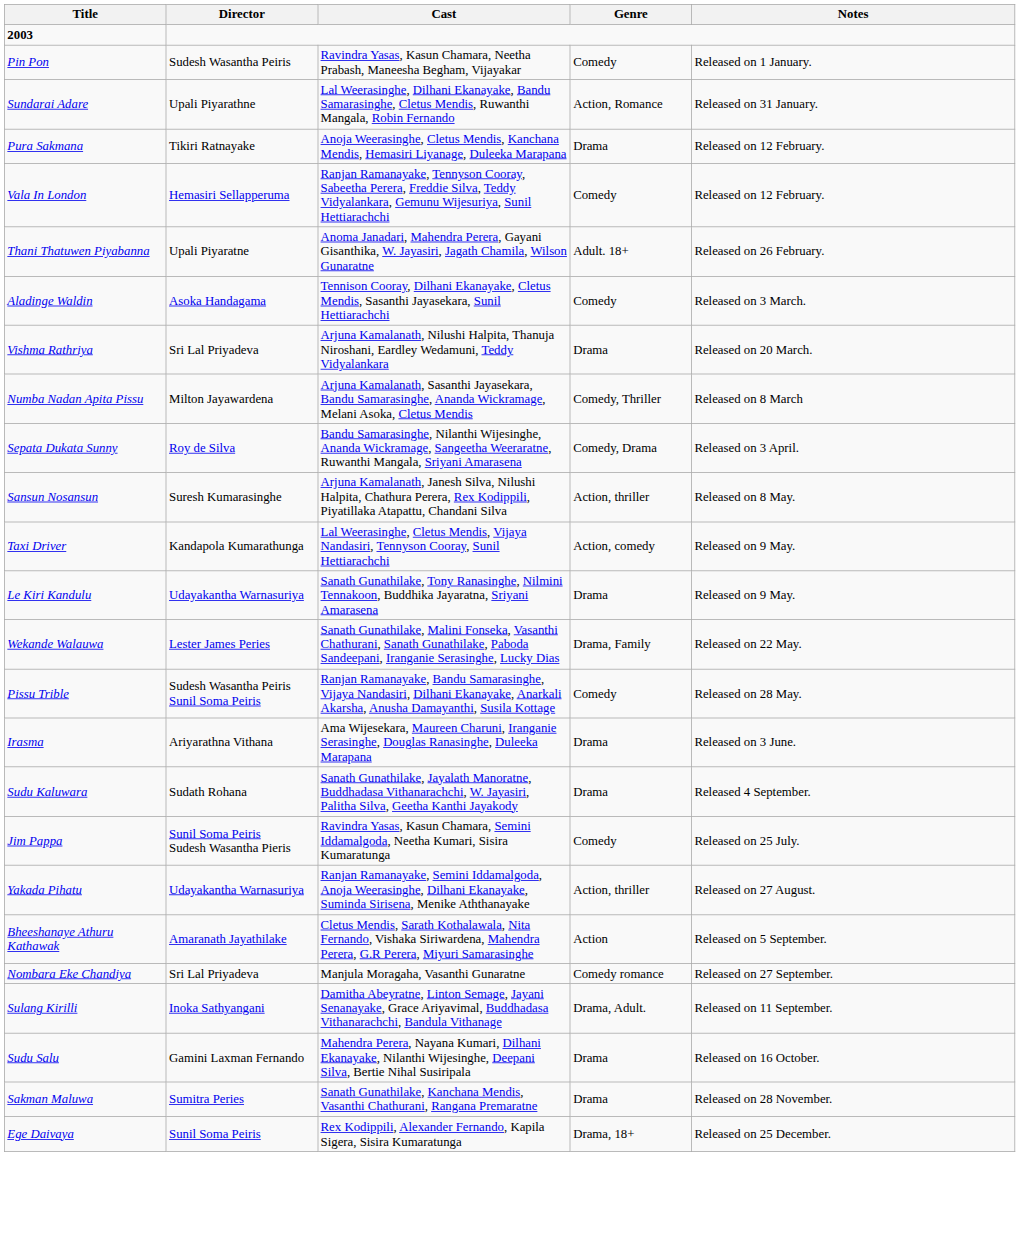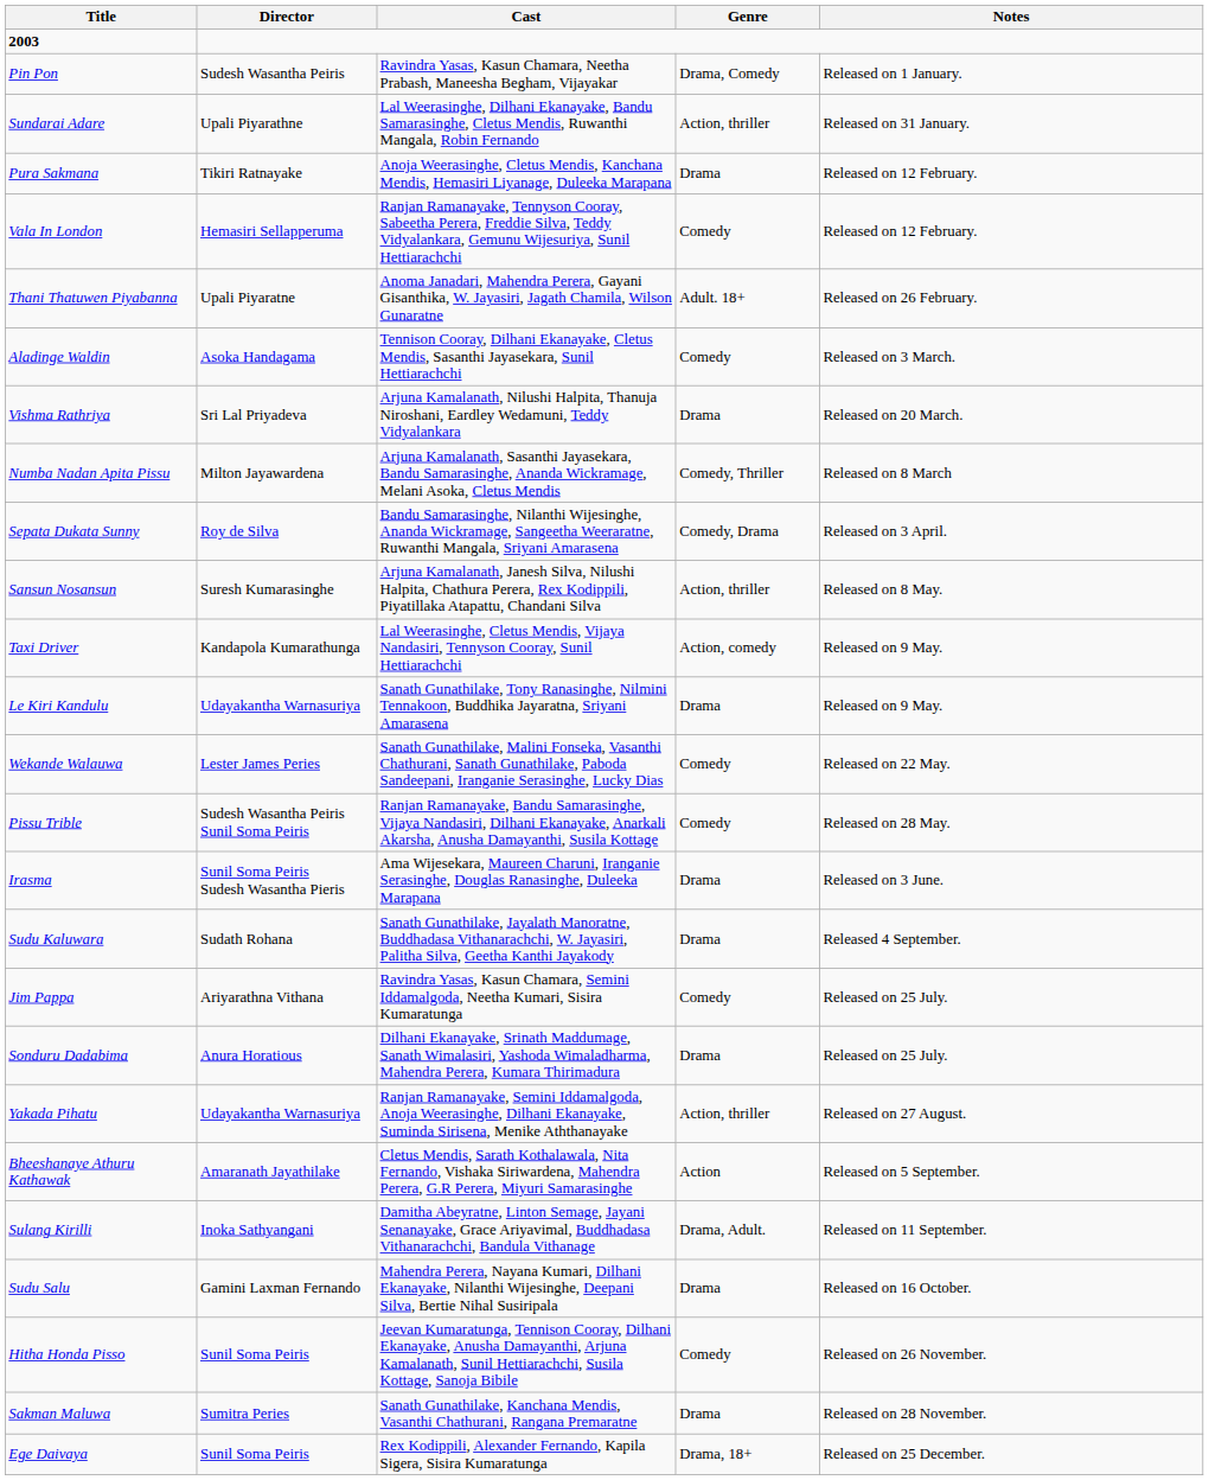 <table class="wikitable" style="width:100%;">
 <tr>
 <th style="width:16%;">Title</th>
 <th style="width:15%;">Director</th>
 <th style="width:25%;">Cast</th>
 <th style="width:12%;">Genre</th>
 <th style="width:32%;">Notes</th>
 </tr>
 <tr>
 <td><strong>2003</strong></td>
 </tr>
 <tr>
 <td><em><a href='#'>Pin Pon</a></em></td>
 <td>Sudesh Wasantha Peiris</td>
 <td><a href='#'>Ravindra Yasas</a>, Kasun Chamara, Neetha Prabash, Maneesha Begham, Vijayakar</td>
-<td>Comedy</td>
+<td>Drama, Comedy</td>
 <td>Released on 1 January.</td>
 </tr>
 <tr>
 <td><em><a href='#'>Sundarai Adare</a></em></td>
 <td>Upali Piyarathne</td>
 <td><a href='#'>Lal Weerasinghe</a>, <a href='#'>Dilhani Ekanayake</a>, <a href='#'>Bandu Samarasinghe</a>, <a href='#'>Cletus Mendis</a>, Ruwanthi Mangala, <a href='#'>Robin Fernando</a></td>
-<td>Action, Romance</td>
+<td>Action, thriller</td>
 <td>Released on 31 January.</td>
 </tr>
 <tr>
 <td><em><a href='#'>Pura Sakmana</a></em></td>
 <td>Tikiri Ratnayake</td>
 <td><a href='#'>Anoja Weerasinghe</a>, <a href='#'>Cletus Mendis</a>, <a href='#'>Kanchana Mendis</a>, <a href='#'>Hemasiri Liyanage</a>, <a href='#'>Duleeka Marapana</a></td>
 <td>Drama</td>
 <td>Released on 12 February.</td>
 </tr>
 <tr>
 <td><em><a href='#'>Vala In London</a></em></td>
 <td><a href='#'>Hemasiri Sellapperuma</a></td>
 <td><a href='#'>Ranjan Ramanayake</a>, <a href='#'>Tennyson Cooray</a>, <a href='#'>Sabeetha Perera</a>, <a href='#'>Freddie Silva</a>, <a href='#'>Teddy Vidyalankara</a>, <a href='#'>Gemunu Wijesuriya</a>, <a href='#'>Sunil Hettiarachchi</a></td>
 <td>Comedy</td>
 <td>Released on 12 February.</td>
 </tr>
 <tr>
 <td><em><a href='#'>Thani Thatuwen Piyabanna</a></em></td>
 <td>Upali Piyaratne</td>
 <td><a href='#'>Anoma Janadari</a>, <a href='#'>Mahendra Perera</a>, Gayani Gisanthika, <a href='#'>W. Jayasiri</a>, <a href='#'>Jagath Chamila</a>, <a href='#'>Wilson Gunaratne</a></td>
 <td>Adult. 18+</td>
 <td>Released on 26 February.</td>
 </tr>
 <tr>
 <td><em><a href='#'>Aladinge Waldin</a></em></td>
 <td><a href='#'>Asoka Handagama</a></td>
 <td><a href='#'>Tennison Cooray</a>, <a href='#'>Dilhani Ekanayake</a>, <a href='#'>Cletus Mendis</a>, Sasanthi Jayasekara, <a href='#'>Sunil Hettiarachchi</a></td>
 <td>Comedy</td>
 <td>Released on 3 March.</td>
 </tr>
 <tr>
 <td><em><a href='#'>Vishma Rathriya</a></em></td>
 <td>Sri Lal Priyadeva</td>
 <td><a href='#'>Arjuna Kamalanath</a>, Nilushi Halpita, Thanuja Niroshani, Eardley Wedamuni, <a href='#'>Teddy Vidyalankara</a></td>
 <td>Drama</td>
 <td>Released on 20 March.</td>
 </tr>
 <tr>
 <td><em><a href='#'>Numba Nadan Apita Pissu</a></em></td>
 <td>Milton Jayawardena</td>
 <td><a href='#'>Arjuna Kamalanath</a>, Sasanthi Jayasekara, <a href='#'>Bandu Samarasinghe</a>, <a href='#'>Ananda Wickramage</a>, Melani Asoka, <a href='#'>Cletus Mendis</a></td>
 <td>Comedy, Thriller</td>
 <td>Released on 8 March</td>
 </tr>
 <tr>
 <td><em><a href='#'>Sepata Dukata Sunny</a></em></td>
 <td><a href='#'>Roy de Silva</a></td>
 <td><a href='#'>Bandu Samarasinghe</a>, Nilanthi Wijesinghe, <a href='#'>Ananda Wickramage</a>, <a href='#'>Sangeetha Weeraratne</a>, Ruwanthi Mangala, <a href='#'>Sriyani Amarasena</a></td>
 <td>Comedy, Drama</td>
 <td>Released on 3 April.</td>
 </tr>
 <tr>
 <td><em><a href='#'>Sansun Nosansun</a></em></td>
 <td>Suresh Kumarasinghe</td>
 <td><a href='#'>Arjuna Kamalanath</a>, Janesh Silva, Nilushi Halpita, Chathura Perera, <a href='#'>Rex Kodippili</a>, Piyatillaka Atapattu, Chandani Silva</td>
 <td>Action, thriller</td>
 <td>Released on 8 May.</td>
 </tr>
 <tr>
 <td><em><a href='#'>Taxi Driver</a></em></td>
 <td>Kandapola Kumarathunga</td>
 <td><a href='#'>Lal Weerasinghe</a>, <a href='#'>Cletus Mendis</a>, <a href='#'>Vijaya Nandasiri</a>, <a href='#'>Tennyson Cooray</a>, <a href='#'>Sunil Hettiarachchi</a></td>
 <td>Action, comedy</td>
 <td>Released on 9 May.</td>
 </tr>
 <tr>
 <td><em><a href='#'>Le Kiri Kandulu</a></em></td>
 <td><a href='#'>Udayakantha Warnasuriya</a></td>
 <td><a href='#'>Sanath Gunathilake</a>, <a href='#'>Tony Ranasinghe</a>, <a href='#'>Nilmini Tennakoon</a>, Buddhika Jayaratna, <a href='#'>Sriyani Amarasena</a></td>
 <td>Drama</td>
 <td>Released on 9 May.</td>
 </tr>
 <tr>
 <td><em><a href='#'>Wekande Walauwa</a></em></td>
 <td><a href='#'>Lester James Peries</a></td>
 <td><a href='#'>Sanath Gunathilake</a>, <a href='#'>Malini Fonseka</a>, <a href='#'>Vasanthi Chathurani</a>, <a href='#'>Sanath Gunathilake</a>, <a href='#'>Paboda Sandeepani</a>, <a href='#'>Iranganie Serasinghe</a>, <a href='#'>Lucky Dias</a></td>
-<td>Drama, Family</td>
+<td>Comedy</td>
 <td>Released on 22 May.</td>
 </tr>
 <tr>
 <td><em><a href='#'>Pissu Trible</a></em></td>
 <td>Sudesh Wasantha Peiris<br><a href='#'>Sunil Soma Peiris</a></td>
 <td><a href='#'>Ranjan Ramanayake</a>, <a href='#'>Bandu Samarasinghe</a>, <a href='#'>Vijaya Nandasiri</a>, <a href='#'>Dilhani Ekanayake</a>, <a href='#'>Anarkali Akarsha</a>, <a href='#'>Anusha Damayanthi</a>, <a href='#'>Susila Kottage</a></td>
 <td>Comedy</td>
 <td>Released on 28 May.</td>
 </tr>
 <tr>
 <td><em><a href='#'>Irasma</a></em></td>
-<td>Ariyarathna Vithana</td>
+<td><a href='#'>Sunil Soma Peiris</a> <br> Sudesh Wasantha Pieris</td>
 <td>Ama Wijesekara, <a href='#'>Maureen Charuni</a>, <a href='#'>Iranganie Serasinghe</a>, <a href='#'>Douglas Ranasinghe</a>, <a href='#'>Duleeka Marapana</a></td>
 <td>Drama</td>
 <td>Released on 3 June.</td>
 </tr>
 <tr>
 <td><em><a href='#'>Sudu Kaluwara</a></em></td>
 <td>Sudath Rohana</td>
 <td><a href='#'>Sanath Gunathilake</a>, <a href='#'>Jayalath Manoratne</a>, <a href='#'>Buddhadasa Vithanarachchi</a>, <a href='#'>W. Jayasiri</a>, <a href='#'>Palitha Silva</a>, <a href='#'>Geetha Kanthi Jayakody</a></td>
 <td>Drama</td>
 <td>Released 4 September.</td>
 </tr>
 <tr>
 <td><em><a href='#'>Jim Pappa</a></em></td>
-<td><a href='#'>Sunil Soma Peiris</a> <br> Sudesh Wasantha Pieris</td>
+<td>Ariyarathna Vithana</td>
 <td><a href='#'>Ravindra Yasas</a>, Kasun Chamara, <a href='#'>Semini Iddamalgoda</a>, Neetha Kumari, Sisira Kumaratunga</td>
 <td>Comedy</td>
+<td>Released on 25 July.</td>
+</tr>
+<tr>
+<td><em><a href='#'>Sonduru Dadabima</a></em></td>
+<td><a href='#'>Anura Horatious</a></td>
+<td><a href='#'>Dilhani Ekanayake</a>, <a href='#'>Srinath Maddumage</a>, <a href='#'>Sanath Wimalasiri</a>, <a href='#'>Yashoda Wimaladharma</a>, <a href='#'>Mahendra Perera</a>, <a href='#'>Kumara Thirimadura</a></td>
+<td>Drama</td>
 <td>Released on 25 July.</td>
 </tr>
 <tr>
 <td><em><a href='#'>Yakada Pihatu</a></em></td>
 <td><a href='#'>Udayakantha Warnasuriya</a></td>
 <td><a href='#'>Ranjan Ramanayake</a>, <a href='#'>Semini Iddamalgoda</a>, <a href='#'>Anoja Weerasinghe</a>, <a href='#'>Dilhani Ekanayake</a>, <a href='#'>Suminda Sirisena</a>, Menike Aththanayake</td>
 <td>Action, thriller</td>
 <td>Released on 27 August.</td>
 </tr>
 <tr>
 <td><em><a href='#'>Bheeshanaye Athuru Kathawak</a></em></td>
 <td><a href='#'>Amaranath Jayathilake</a></td>
 <td><a href='#'>Cletus Mendis</a>, <a href='#'>Sarath Kothalawala</a>, <a href='#'>Nita Fernando</a>, Vishaka Siriwardena, <a href='#'>Mahendra Perera</a>, <a href='#'>G.R Perera</a>, <a href='#'>Miyuri Samarasinghe</a></td>
 <td>Action</td>
 <td>Released on 5 September.</td>
 </tr>
 <tr>
-<td><em><a href='#'>Nombara Eke Chandiya</a></em></td>
-<td>Sri Lal Priyadeva</td>
-<td>Manjula Moragaha, Vasanthi Gunaratne</td>
-<td>Comedy romance</td>
-<td>Released on 27 September.</td>
-</tr>
-<tr>
 <td><em><a href='#'>Sulang Kirilli</a></em></td>
 <td><a href='#'>Inoka Sathyangani</a></td>
 <td><a href='#'>Damitha Abeyratne</a>, <a href='#'>Linton Semage</a>, <a href='#'>Jayani Senanayake</a>, Grace Ariyavimal, <a href='#'>Buddhadasa Vithanarachchi</a>, <a href='#'>Bandula Vithanage</a></td>
 <td>Drama, Adult.</td>
 <td>Released on 11 September.</td>
 </tr>
 <tr>
 <td><em><a href='#'>Sudu Salu</a></em></td>
 <td>Gamini Laxman Fernando</td>
 <td><a href='#'>Mahendra Perera</a>, Nayana Kumari, <a href='#'>Dilhani Ekanayake</a>, Nilanthi Wijesinghe, <a href='#'>Deepani Silva</a>, Bertie Nihal Susiripala</td>
 <td>Drama</td>
 <td>Released on 16 October.</td>
+</tr>
+<tr>
+<td><em><a href='#'>Hitha Honda Pisso</a></em></td>
+<td><a href='#'>Sunil Soma Peiris</a></td>
+<td><a href='#'>Jeevan Kumaratunga</a>, <a href='#'>Tennison Cooray</a>, <a href='#'>Dilhani Ekanayake</a>, <a href='#'>Anusha Damayanthi</a>, <a href='#'>Arjuna Kamalanath</a>, <a href='#'>Sunil Hettiarachchi</a>, <a href='#'>Susila Kottage</a>, <a href='#'>Sanoja Bibile</a></td>
+<td>Comedy</td>
+<td>Released on 26 November.</td>
 </tr>
 <tr>
 <td><em><a href='#'>Sakman Maluwa</a></em></td>
 <td><a href='#'>Sumitra Peries</a></td>
 <td><a href='#'>Sanath Gunathilake</a>, <a href='#'>Kanchana Mendis</a>, <a href='#'>Vasanthi Chathurani</a>, <a href='#'>Rangana Premaratne</a></td>
 <td>Drama</td>
 <td>Released on 28 November.</td>
 </tr>
 <tr>
 <td><em><a href='#'>Ege Daivaya</a></em></td>
 <td><a href='#'>Sunil Soma Peiris</a></td>
 <td><a href='#'>Rex Kodippili</a>, <a href='#'>Alexander Fernando</a>, Kapila Sigera, Sisira Kumaratunga</td>
 <td>Drama, 18+</td>
 <td>Released on 25 December.</td>
 </tr>
 </table>
